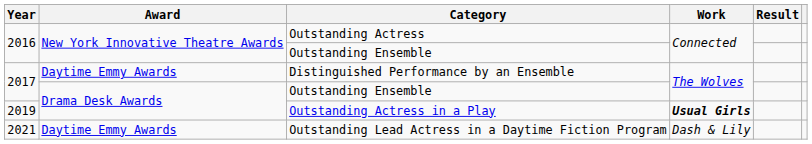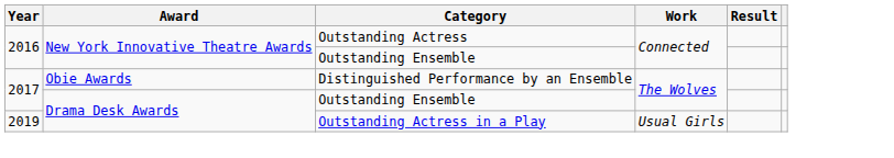 <table class="wikitable plainrowheaders">
 <tr>
 <th>Year</th>
 <th>Award</th>
 <th>Category</th>
 <th>Work</th>
 <th>Result</th>
 <th></th>
 </tr>
 <tr>
 <td rowspan="2">2016</td>
 <td rowspan="2"><a href='#'>New York Innovative Theatre Awards</a></td>
 <td>Outstanding Actress</td>
 <td rowspan="2"><em>Connected</em></td>
 <td></td>
 <td></td>
 </tr>
 <tr>
 <td>Outstanding Ensemble</td>
 <td></td>
 <td></td>
 </tr>
 <tr>
 <td rowspan="2">2017</td>
-<td><a href='#'>Daytime Emmy Awards</a></td>
+<td><a href='#'>Obie Awards</a></td>
 <td>Distinguished Performance by an Ensemble</td>
 <td rowspan="2"><em><a href='#'>The Wolves</a></em></td>
 <td></td>
 <td></td>
 </tr>
 <tr>
 <td rowspan="2"><a href='#'>Drama Desk Awards</a></td>
 <td>Outstanding Ensemble</td>
 <td></td>
 <td></td>
 </tr>
 <tr>
 <td>2019</td>
 <td><a href='#'>Outstanding Actress in a Play</a></td>
-<td><strong><em>Usual Girls</em></strong></td>
-<td></td>
-<td></td>
-</tr>
-<tr>
-<td>2021</td>
-<td><a href='#'>Daytime Emmy Awards</a></td>
-<td>Outstanding Lead Actress in a Daytime Fiction Program</td>
-<td><em>Dash & Lily</em></td>
+<td><em>Usual Girls</em></td>
 <td></td>
 <td></td>
 </tr>
 </table>
